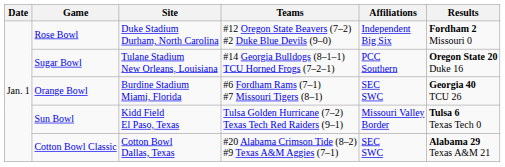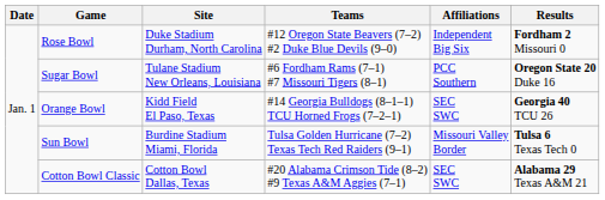 <table class="wikitable" style="font-size:90%;">
 <tr>
 <th>Date</th>
 <th>Game</th>
 <th>Site</th>
 <th>Teams</th>
 <th>Affiliations</th>
 <th>Results</th>
 </tr>
 <tr>
 <td style=white-space:nowrap rowspan=5>Jan. 1</td>
 <td><a href='#'>Rose Bowl</a></td>
 <td><a href='#'>Duke Stadium</a><br><a href='#'>Durham, North Carolina</a></td>
 <td>#12 <a href='#'>Oregon State Beavers</a> (7–2) <br> #2 <a href='#'>Duke Blue Devils</a> (9–0)</td>
 <td><a href='#'>Independent</a><br><a href='#'>Big Six</a></td>
 <td><strong>Fordham 2</strong><br>Missouri 0</td>
 </tr>
 <tr>
 <td><a href='#'>Sugar Bowl</a></td>
 <td><a href='#'>Tulane Stadium</a><br><a href='#'>New Orleans, Louisiana</a></td>
-<td>#14 <a href='#'>Georgia Bulldogs</a> (8–1–1) <br> <a href='#'>TCU Horned Frogs</a> (7–2–1)</td>
+<td>#6 <a href='#'>Fordham Rams</a> (7–1) <br> #7 <a href='#'>Missouri Tigers</a> (8–1)</td>
 <td><a href='#'>PCC</a><br><a href='#'>Southern</a></td>
 <td><strong>Oregon State 20</strong><br>Duke 16</td>
 </tr>
 <tr>
 <td><a href='#'>Orange Bowl</a></td>
-<td><a href='#'>Burdine Stadium</a><br><a href='#'>Miami, Florida</a></td>
-<td>#6 <a href='#'>Fordham Rams</a> (7–1) <br> #7 <a href='#'>Missouri Tigers</a> (8–1)</td>
+<td><a href='#'>Kidd Field</a><br><a href='#'>El Paso, Texas</a></td>
+<td>#14 <a href='#'>Georgia Bulldogs</a> (8–1–1) <br> <a href='#'>TCU Horned Frogs</a> (7–2–1)</td>
 <td><a href='#'>SEC</a><br><a href='#'>SWC</a></td>
 <td><strong>Georgia 40</strong><br>TCU 26</td>
 </tr>
 <tr>
 <td><a href='#'>Sun Bowl</a></td>
-<td><a href='#'>Kidd Field</a><br><a href='#'>El Paso, Texas</a></td>
+<td><a href='#'>Burdine Stadium</a><br><a href='#'>Miami, Florida</a></td>
 <td><a href='#'>Tulsa Golden Hurricane</a> (7–2) <br> <a href='#'>Texas Tech Red Raiders</a> (9–1)</td>
 <td><a href='#'>Missouri Valley</a><br><a href='#'>Border</a></td>
 <td><strong>Tulsa 6</strong><br>Texas Tech 0</td>
 </tr>
 <tr>
 <td><a href='#'>Cotton Bowl Classic</a></td>
 <td><a href='#'>Cotton Bowl</a><br><a href='#'>Dallas, Texas</a></td>
 <td>#20 <a href='#'>Alabama Crimson Tide</a> (8–2) <br> #9 <a href='#'>Texas A&M Aggies</a> (7–1)</td>
 <td><a href='#'>SEC</a><br><a href='#'>SWC</a></td>
 <td><strong>Alabama 29</strong><br>Texas A&M 21</td>
 </tr>
 </table>
